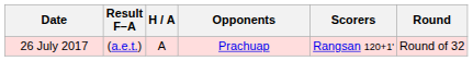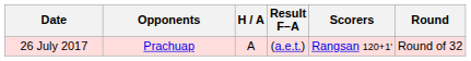 <table class="wikitable" style="text-align:center">
 <tr>
 <th width="125">Date</th>
+<th width="170">Opponents</th>
+<th nowrap>H / A</th>
 <th>Result<br>F–A</th>
-<th nowrap>H / A</th>
-<th width="170">Opponents</th>
 <th>Scorers</th>
 <th>Round</th>
 </tr>
 <tr bgcolor="#ffdddd">
 <td>26 July 2017</td>
+<td><a href='#'>Prachuap</a></td>
+<td>A</td>
 <td nowrap> (<a href='#'>a.e.t.</a>)</td>
-<td>A</td>
-<td><a href='#'>Prachuap</a></td>
 <td nowrap><a href='#'>Rangsan</a> <small>120+1'</small></td>
 <td nowrap>Round of 32</td>
 </tr>
 </table>
